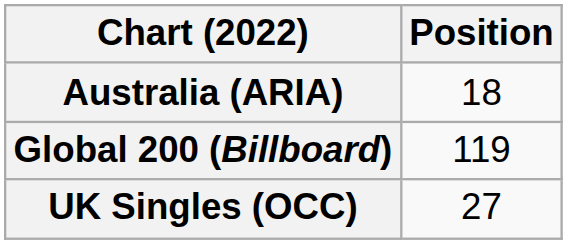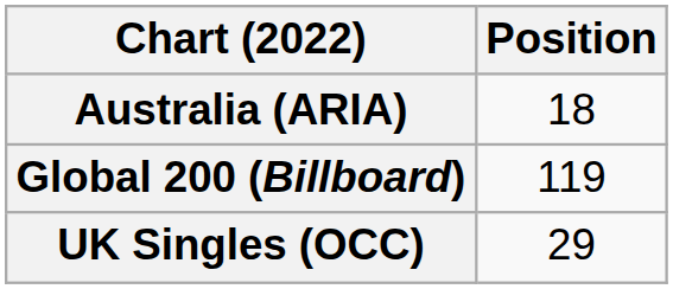 <table class="wikitable sortable plainrowheaders" style="text-align:center">
 <tr>
 <th scope="col">Chart (2022)</th>
 <th scope="col">Position</th>
 </tr>
 <tr>
 <th scope="row">Australia (ARIA)</th>
 <td>18</td>
 </tr>
 <tr>
 <th scope="row">Global 200 (<em>Billboard</em>)</th>
 <td>119</td>
 </tr>
 <tr>
 <th scope="row">UK Singles (OCC)</th>
-<td>27</td>
+<td>29</td>
 </tr>
 </table>
